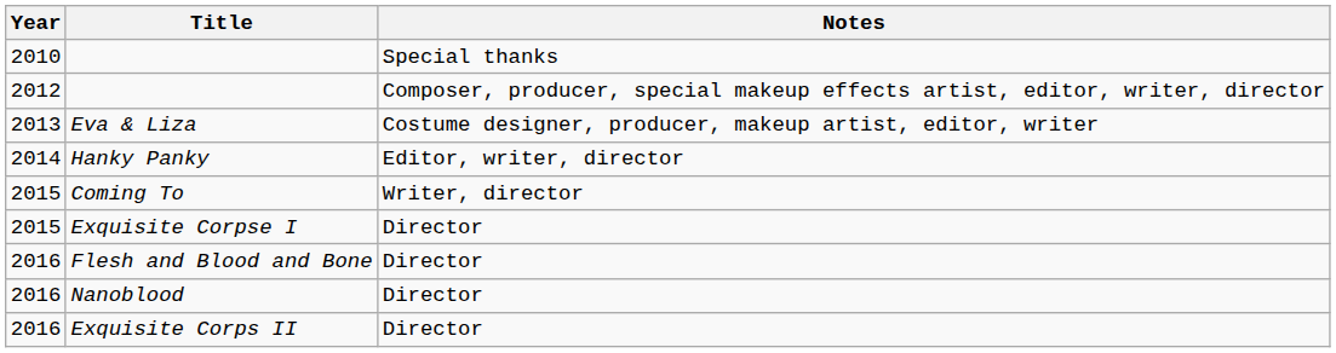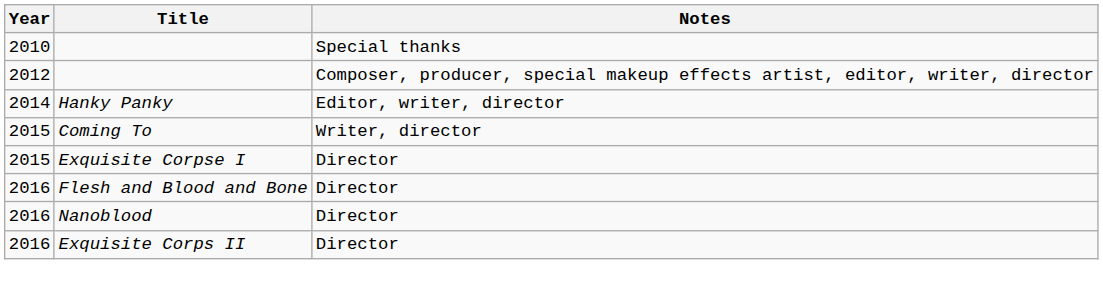 <table class="wikitable sortable">
 <tr>
 <th>Year</th>
 <th>Title</th>
 <th class="unsortable">Notes</th>
 </tr>
 <tr>
 <td>2010</td>
 <td><em></em></td>
 <td>Special thanks</td>
 </tr>
 <tr>
 <td>2012</td>
 <td><em></em></td>
 <td>Composer, producer, special makeup effects artist, editor, writer, director</td>
-</tr>
-<tr>
-<td>2013</td>
-<td><em>Eva & Liza</em></td>
-<td>Costume designer, producer, makeup artist, editor, writer</td>
 </tr>
 <tr>
 <td>2014</td>
 <td><em>Hanky Panky</em></td>
 <td>Editor, writer, director</td>
 </tr>
 <tr>
 <td>2015</td>
 <td><em>Coming To</em></td>
 <td>Writer, director</td>
 </tr>
 <tr>
 <td>2015</td>
 <td><em>Exquisite Corpse I</em></td>
 <td>Director</td>
 </tr>
 <tr>
 <td>2016</td>
 <td><em>Flesh and Blood and Bone</em></td>
 <td>Director</td>
 </tr>
 <tr>
 <td>2016</td>
 <td><em>Nanoblood</em></td>
 <td>Director</td>
 </tr>
 <tr>
 <td>2016</td>
 <td><em>Exquisite Corps II</em></td>
 <td>Director</td>
 </tr>
 </table>
